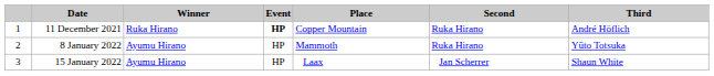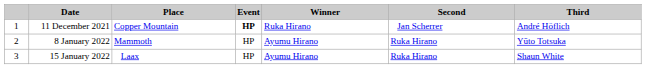 <table class="wikitable plainrowheaders" style="background:#fff; font-size:86%; line-height:16px; border:grey solid 1px; border-collapse:collapse;">
 <tr>
 <th scope="col" style="background:#ccc; width:30px;"></th>
 <th scope="col" style="background:#ccc; width:120px;">Date</th>
+<th scope="col" style="background:#ccc; width:180px;">Place</th>
+<th scope="col" style="background:#ccc; width:30px;">Event</th>
 <th scope="col" style="background:#ccc; width:185px;">Winner</th>
-<th scope="col" style="background:#ccc; width:30px;">Event</th>
-<th scope="col" style="background:#ccc; width:180px;">Place</th>
 <th scope="col" style="background:#ccc; width:185px;">Second</th>
 <th scope="col" style="background:#ccc; width:185px;">Third</th>
 </tr>
 <tr>
 <td align="center">1</td>
 <td align="right">11 December 2021</td>
+<td> <a href='#'>Copper Mountain</a></td>
+<td align="center"><strong>HP</strong></td>
 <td> <a href='#'>Ruka Hirano</a></td>
-<td align="center"><strong>HP</strong></td>
-<td> <a href='#'>Copper Mountain</a></td>
-<td> <a href='#'>Ruka Hirano</a></td>
+<td>   <a href='#'>Jan Scherrer</a></td>
 <td> <a href='#'>André Höflich</a></td>
 </tr>
 <tr>
 <td align="center">2</td>
 <td align="right">8 January 2022</td>
+<td> <a href='#'>Mammoth</a></td>
+<td align="center">HP</td>
 <td> <a href='#'>Ayumu Hirano</a></td>
-<td align="center">HP</td>
-<td> <a href='#'>Mammoth</a></td>
 <td> <a href='#'>Ruka Hirano</a></td>
 <td> <a href='#'>Yūto Totsuka</a></td>
 </tr>
 <tr>
 <td align="center">3</td>
 <td align="right">15 January 2022</td>
+<td>   <a href='#'>Laax</a></td>
+<td align="center">HP</td>
 <td> <a href='#'>Ayumu Hirano</a></td>
-<td align="center">HP</td>
-<td>   <a href='#'>Laax</a></td>
-<td>   <a href='#'>Jan Scherrer</a></td>
+<td> <a href='#'>Ruka Hirano</a></td>
 <td> <a href='#'>Shaun White</a></td>
 </tr>
 </table>
